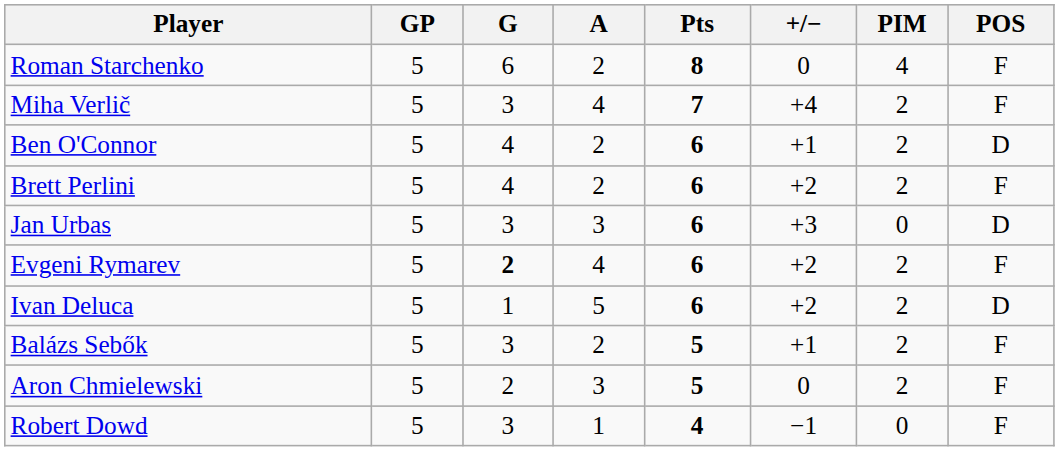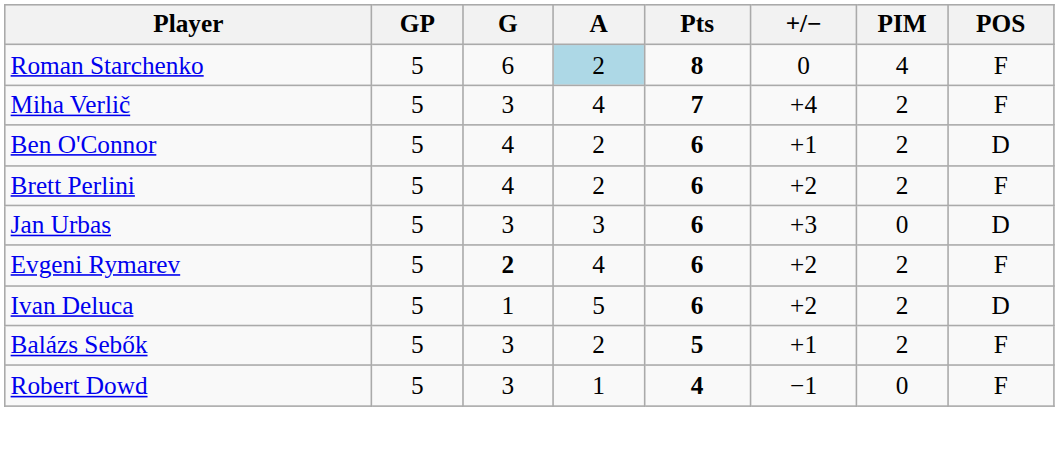 <table class="wikitable sortable" style="text-align:center;">
 <tr>
 <th style="width:225px;">Player</th>
 <th style="width:50px;">GP</th>
 <th style="width:50px;">G</th>
 <th style="width:50px;">A</th>
 <th style="width:60px;">Pts</th>
 <th style="width:60px;">+/−</th>
 <th style="width:50px;">PIM</th>
 <th style="width:60px;">POS</th>
 </tr>
 <tr>
 <td style="text-align:left;"> <a href='#'>Roman Starchenko</a></td>
 <td>5</td>
 <td>6</td>
-<td>2</td>
+<td style="background: lightblue;">2</td>
 <td><strong>8</strong></td>
 <td>0</td>
 <td>4</td>
 <td>F</td>
 </tr>
 <tr>
 <td style="text-align:left;"> <a href='#'>Miha Verlič</a></td>
 <td>5</td>
 <td>3</td>
 <td>4</td>
 <td><strong>7</strong></td>
 <td>+4</td>
 <td>2</td>
 <td>F</td>
 </tr>
 <tr>
 <td style="text-align:left;"> <a href='#'>Ben O'Connor</a></td>
 <td>5</td>
 <td>4</td>
 <td>2</td>
 <td><strong>6</strong></td>
 <td>+1</td>
 <td>2</td>
 <td>D</td>
 </tr>
 <tr>
 <td style="text-align:left;"> <a href='#'>Brett Perlini</a></td>
 <td>5</td>
 <td>4</td>
 <td>2</td>
 <td><strong>6</strong></td>
 <td>+2</td>
 <td>2</td>
 <td>F</td>
 </tr>
 <tr>
 <td style="text-align:left;"> <a href='#'>Jan Urbas</a></td>
 <td>5</td>
 <td>3</td>
 <td>3</td>
 <td><strong>6</strong></td>
 <td>+3</td>
 <td>0</td>
 <td>D</td>
 </tr>
 <tr>
 <td style="text-align:left;"> <a href='#'>Evgeni Rymarev</a></td>
 <td>5</td>
 <td><strong>2</strong></td>
 <td>4</td>
 <td><strong>6</strong></td>
 <td>+2</td>
 <td>2</td>
 <td>F</td>
 </tr>
 <tr>
 <td style="text-align:left;"> <a href='#'>Ivan Deluca</a></td>
 <td>5</td>
 <td>1</td>
 <td>5</td>
 <td><strong>6</strong></td>
 <td>+2</td>
 <td>2</td>
 <td>D</td>
 </tr>
 <tr>
 <td style="text-align:left;"> <a href='#'>Balázs Sebők</a></td>
 <td>5</td>
 <td>3</td>
 <td>2</td>
 <td><strong>5</strong></td>
 <td>+1</td>
 <td>2</td>
 <td>F</td>
 </tr>
 <tr>
-<td style="text-align:left;"> <a href='#'>Aron Chmielewski</a></td>
-<td>5</td>
-<td>2</td>
-<td>3</td>
-<td><strong>5</strong></td>
-<td>0</td>
-<td>2</td>
-<td>F</td>
-</tr>
-<tr>
 <td style="text-align:left;"> <a href='#'>Robert Dowd</a></td>
 <td>5</td>
 <td>3</td>
 <td>1</td>
 <td><strong>4</strong></td>
 <td>−1</td>
 <td>0</td>
 <td>F</td>
 </tr>
 </table>
